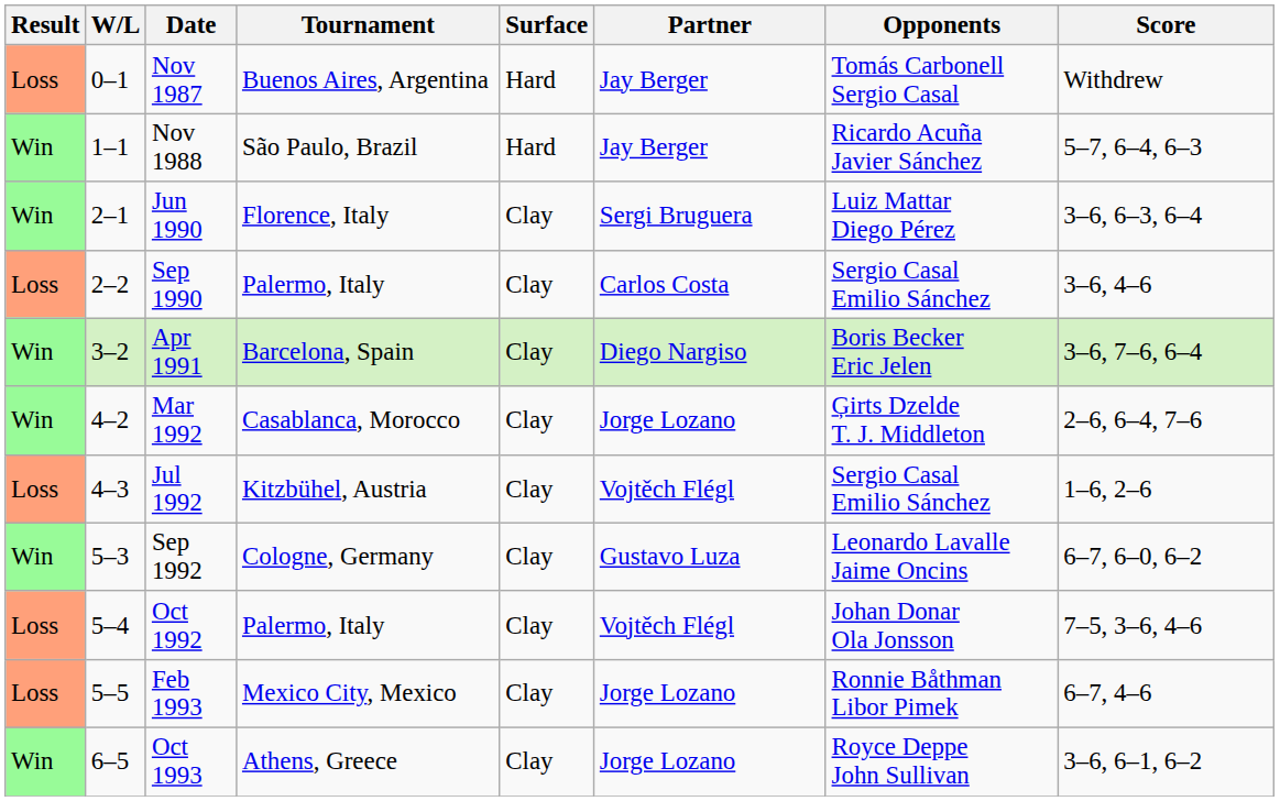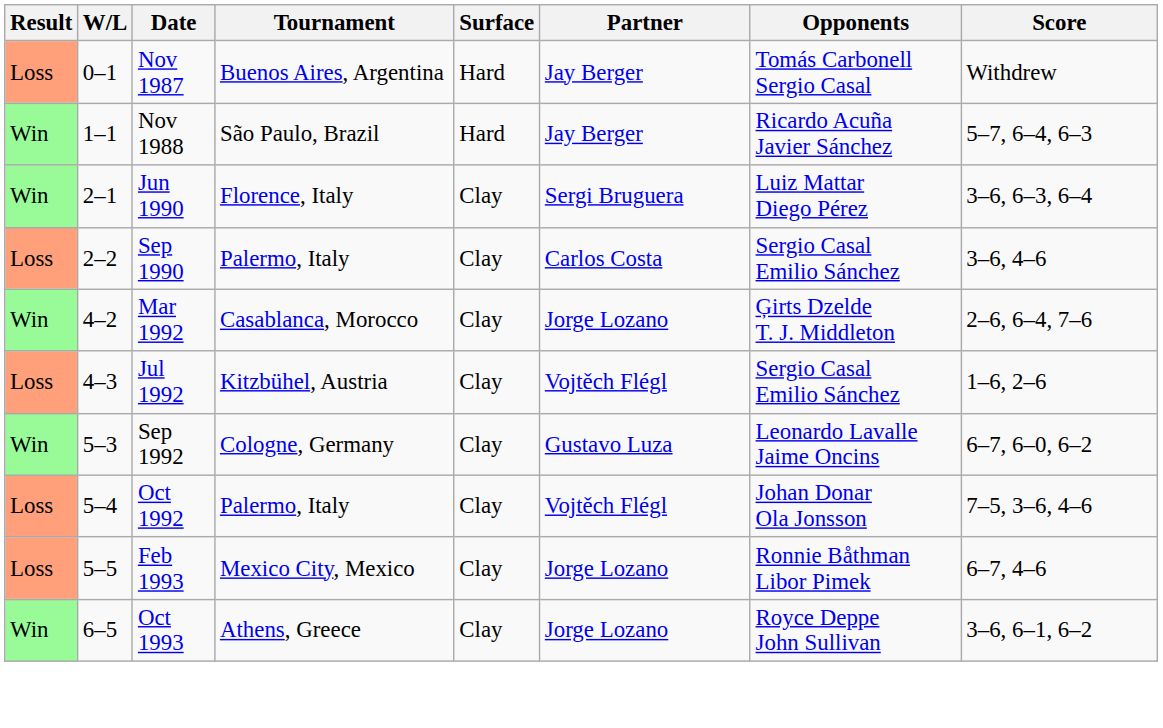 <table class="sortable wikitable">
 <tr>
 <th>Result</th>
 <th style="width:30px" class="unsortable">W/L</th>
 <th style="width:50px">Date</th>
 <th style="width:160px">Tournament</th>
 <th style="width:50px">Surface</th>
 <th style="width:140px">Partner</th>
 <th style="width:140px">Opponents</th>
 <th style="width:130px" class="unsortable">Score</th>
 </tr>
 <tr>
 <td style="background:#ffa07a;">Loss</td>
 <td>0–1</td>
 <td><a href='#'>Nov 1987</a></td>
 <td><a href='#'>Buenos Aires</a>, Argentina</td>
 <td>Hard</td>
 <td> <a href='#'>Jay Berger</a></td>
 <td> <a href='#'>Tomás Carbonell</a> <br>  <a href='#'>Sergio Casal</a></td>
 <td>Withdrew</td>
 </tr>
 <tr>
 <td style="background:#98fb98;">Win</td>
 <td>1–1</td>
 <td>Nov 1988</td>
 <td>São Paulo, Brazil</td>
 <td>Hard</td>
 <td> <a href='#'>Jay Berger</a></td>
 <td> <a href='#'>Ricardo Acuña</a><br> <a href='#'>Javier Sánchez</a></td>
 <td>5–7, 6–4, 6–3</td>
 </tr>
 <tr>
 <td style="background:#98fb98;">Win</td>
 <td>2–1</td>
 <td><a href='#'>Jun 1990</a></td>
 <td><a href='#'>Florence</a>, Italy</td>
 <td>Clay</td>
 <td> <a href='#'>Sergi Bruguera</a></td>
 <td> <a href='#'>Luiz Mattar</a> <br> <a href='#'>Diego Pérez</a></td>
 <td>3–6, 6–3, 6–4</td>
 </tr>
 <tr>
 <td style="background:#ffa07a;">Loss</td>
 <td>2–2</td>
 <td><a href='#'>Sep 1990</a></td>
 <td><a href='#'>Palermo</a>, Italy</td>
 <td>Clay</td>
 <td> <a href='#'>Carlos Costa</a></td>
 <td> <a href='#'>Sergio Casal</a> <br>  <a href='#'>Emilio Sánchez</a></td>
 <td>3–6, 4–6</td>
-</tr>
-<tr style="background:#d4f1c5;">
-<td style="background:#98fb98;">Win</td>
-<td>3–2</td>
-<td><a href='#'>Apr 1991</a></td>
-<td><a href='#'>Barcelona</a>, Spain</td>
-<td>Clay</td>
-<td> <a href='#'>Diego Nargiso</a></td>
-<td> <a href='#'>Boris Becker</a><br> <a href='#'>Eric Jelen</a></td>
-<td>3–6, 7–6, 6–4</td>
 </tr>
 <tr>
 <td style="background:#98fb98;">Win</td>
 <td>4–2</td>
 <td><a href='#'>Mar 1992</a></td>
 <td><a href='#'>Casablanca</a>, Morocco</td>
 <td>Clay</td>
 <td> <a href='#'>Jorge Lozano</a></td>
 <td> <a href='#'>Ģirts Dzelde</a><br> <a href='#'>T. J. Middleton</a></td>
 <td>2–6, 6–4, 7–6</td>
 </tr>
 <tr>
 <td style="background:#ffa07a;">Loss</td>
 <td>4–3</td>
 <td><a href='#'>Jul 1992</a></td>
 <td><a href='#'>Kitzbühel</a>, Austria</td>
 <td>Clay</td>
 <td> <a href='#'>Vojtěch Flégl</a></td>
 <td> <a href='#'>Sergio Casal</a> <br>  <a href='#'>Emilio Sánchez</a></td>
 <td>1–6, 2–6</td>
 </tr>
 <tr>
 <td style="background:#98fb98;">Win</td>
 <td>5–3</td>
 <td>Sep 1992</td>
 <td><a href='#'>Cologne</a>, Germany</td>
 <td>Clay</td>
 <td> <a href='#'>Gustavo Luza</a></td>
 <td> <a href='#'>Leonardo Lavalle</a> <br>  <a href='#'>Jaime Oncins</a></td>
 <td>6–7, 6–0, 6–2</td>
 </tr>
 <tr>
 <td style="background:#ffa07a;">Loss</td>
 <td>5–4</td>
 <td><a href='#'>Oct 1992</a></td>
 <td><a href='#'>Palermo</a>, Italy</td>
 <td>Clay</td>
 <td> <a href='#'>Vojtěch Flégl</a></td>
 <td> <a href='#'>Johan Donar</a> <br>  <a href='#'>Ola Jonsson</a></td>
 <td>7–5, 3–6, 4–6</td>
 </tr>
 <tr>
 <td style="background:#ffa07a;">Loss</td>
 <td>5–5</td>
 <td><a href='#'>Feb 1993</a></td>
 <td><a href='#'>Mexico City</a>, Mexico</td>
 <td>Clay</td>
 <td> <a href='#'>Jorge Lozano</a></td>
 <td> <a href='#'>Ronnie Båthman</a> <br>  <a href='#'>Libor Pimek</a></td>
 <td>6–7, 4–6</td>
 </tr>
 <tr>
 <td style="background:#98fb98;">Win</td>
 <td>6–5</td>
 <td><a href='#'>Oct 1993</a></td>
 <td><a href='#'>Athens</a>, Greece</td>
 <td>Clay</td>
 <td> <a href='#'>Jorge Lozano</a></td>
 <td> <a href='#'>Royce Deppe</a><br> <a href='#'>John Sullivan</a></td>
 <td>3–6, 6–1, 6–2</td>
 </tr>
 </table>
